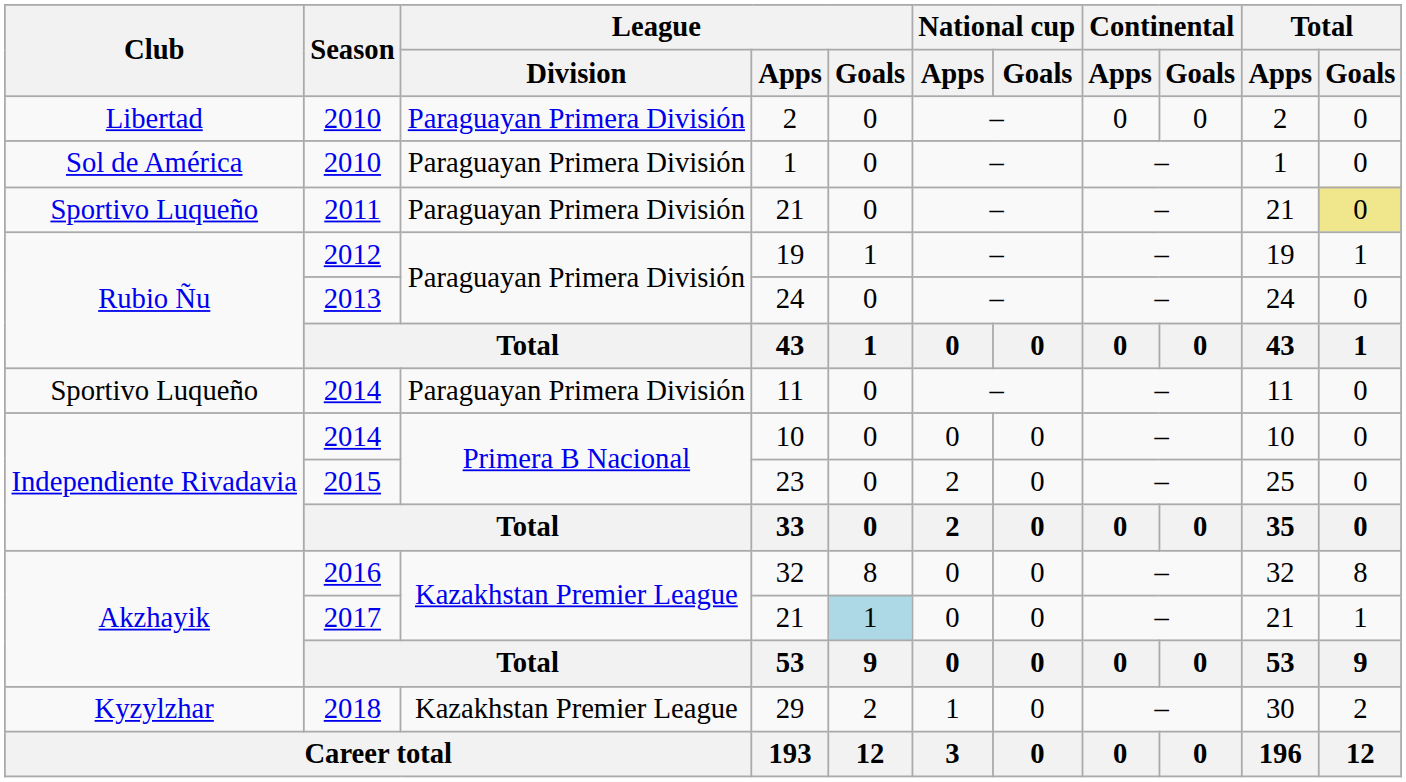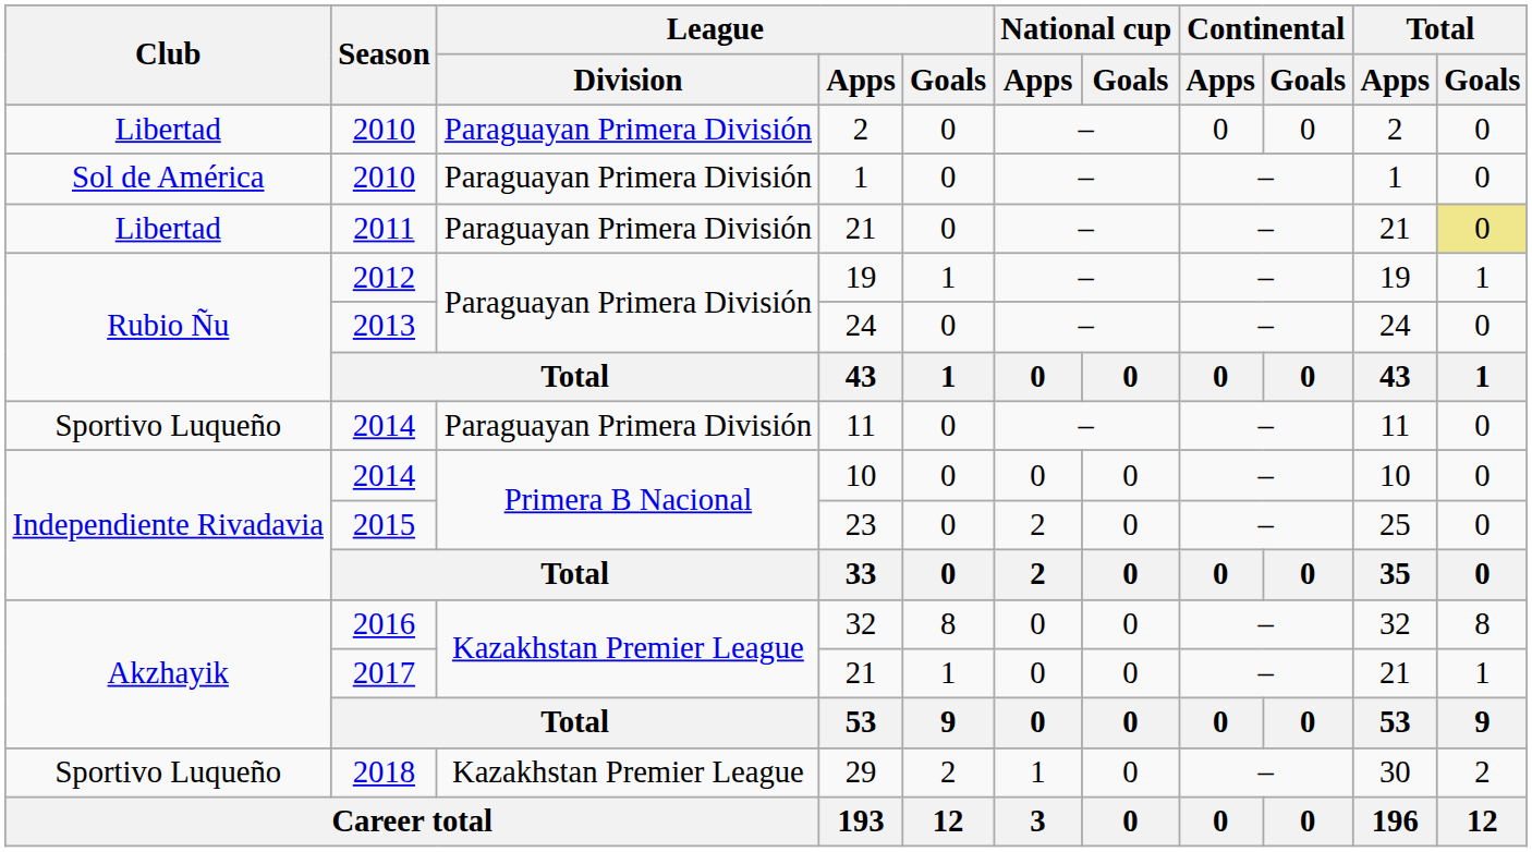 <table class="wikitable" style="text-align: center;">
 <tr>
 <th rowspan="2">Club</th>
 <th rowspan="2">Season</th>
 <th colspan="3">League</th>
 <th colspan="2">National cup</th>
 <th colspan="2">Continental</th>
 <th colspan="2">Total</th>
 </tr>
 <tr>
 <th>Division</th>
 <th>Apps</th>
 <th>Goals</th>
 <th>Apps</th>
 <th>Goals</th>
 <th>Apps</th>
 <th>Goals</th>
 <th>Apps</th>
 <th>Goals</th>
 </tr>
 <tr>
 <td><a href='#'>Libertad</a></td>
 <td><a href='#'>2010</a></td>
 <td><a href='#'>Paraguayan Primera División</a></td>
 <td>2</td>
 <td>0</td>
 <td colspan="2">–</td>
 <td>0</td>
 <td>0</td>
 <td>2</td>
 <td>0</td>
 </tr>
 <tr>
 <td><a href='#'>Sol de América</a></td>
 <td><a href='#'>2010</a></td>
 <td>Paraguayan Primera División</td>
 <td>1</td>
 <td>0</td>
 <td colspan="2">–</td>
 <td colspan="2">–</td>
 <td>1</td>
 <td>0</td>
 </tr>
 <tr>
-<td><a href='#'>Sportivo Luqueño</a></td>
+<td><a href='#'>Libertad</a></td>
 <td><a href='#'>2011</a></td>
 <td>Paraguayan Primera División</td>
 <td>21</td>
 <td>0</td>
 <td colspan="2">–</td>
 <td colspan="2">–</td>
 <td>21</td>
 <td style="background: khaki;">0</td>
 </tr>
 <tr>
 <td rowspan="3"><a href='#'>Rubio Ñu</a></td>
 <td><a href='#'>2012</a></td>
 <td rowspan="2">Paraguayan Primera División</td>
 <td>19</td>
 <td>1</td>
 <td colspan="2">–</td>
 <td colspan="2">–</td>
 <td>19</td>
 <td>1</td>
 </tr>
 <tr>
 <td><a href='#'>2013</a></td>
 <td>24</td>
 <td>0</td>
 <td colspan="2">–</td>
 <td colspan="2">–</td>
 <td>24</td>
 <td>0</td>
 </tr>
 <tr>
 <th colspan="2">Total</th>
 <th>43</th>
 <th>1</th>
 <th>0</th>
 <th>0</th>
 <th>0</th>
 <th>0</th>
 <th>43</th>
 <th>1</th>
 </tr>
 <tr>
 <td>Sportivo Luqueño</td>
 <td><a href='#'>2014</a></td>
 <td>Paraguayan Primera División</td>
 <td>11</td>
 <td>0</td>
 <td colspan="2">–</td>
 <td colspan="2">–</td>
 <td>11</td>
 <td>0</td>
 </tr>
 <tr>
 <td rowspan="3"><a href='#'>Independiente Rivadavia</a></td>
 <td><a href='#'>2014</a></td>
 <td rowspan="2"><a href='#'>Primera B Nacional</a></td>
 <td>10</td>
 <td>0</td>
 <td>0</td>
 <td>0</td>
 <td colspan="2">–</td>
 <td>10</td>
 <td>0</td>
 </tr>
 <tr>
 <td><a href='#'>2015</a></td>
 <td>23</td>
 <td>0</td>
 <td>2</td>
 <td>0</td>
 <td colspan="2">–</td>
 <td>25</td>
 <td>0</td>
 </tr>
 <tr>
 <th colspan="2">Total</th>
 <th>33</th>
 <th>0</th>
 <th>2</th>
 <th>0</th>
 <th>0</th>
 <th>0</th>
 <th>35</th>
 <th>0</th>
 </tr>
 <tr>
 <td rowspan="3"><a href='#'>Akzhayik</a></td>
 <td><a href='#'>2016</a></td>
 <td rowspan="2"><a href='#'>Kazakhstan Premier League</a></td>
 <td>32</td>
 <td>8</td>
 <td>0</td>
 <td>0</td>
 <td colspan="2">–</td>
 <td>32</td>
 <td>8</td>
 </tr>
 <tr>
 <td><a href='#'>2017</a></td>
 <td>21</td>
-<td style="background: lightblue;">1</td>
+<td>1</td>
 <td>0</td>
 <td>0</td>
 <td colspan="2">–</td>
 <td>21</td>
 <td>1</td>
 </tr>
 <tr>
 <th colspan="2">Total</th>
 <th>53</th>
 <th>9</th>
 <th>0</th>
 <th>0</th>
 <th>0</th>
 <th>0</th>
 <th>53</th>
 <th>9</th>
 </tr>
 <tr>
-<td><a href='#'>Kyzylzhar</a></td>
+<td>Sportivo Luqueño</td>
 <td><a href='#'>2018</a></td>
 <td>Kazakhstan Premier League</td>
 <td>29</td>
 <td>2</td>
 <td>1</td>
 <td>0</td>
 <td colspan="2">–</td>
 <td>30</td>
 <td>2</td>
 </tr>
 <tr>
 <th colspan="3">Career total</th>
 <th>193</th>
 <th>12</th>
 <th>3</th>
 <th>0</th>
 <th>0</th>
 <th>0</th>
 <th>196</th>
 <th>12</th>
 </tr>
 </table>
